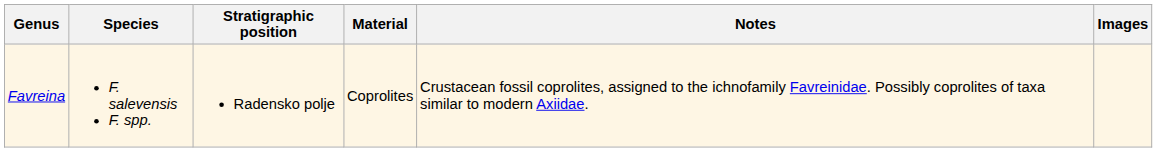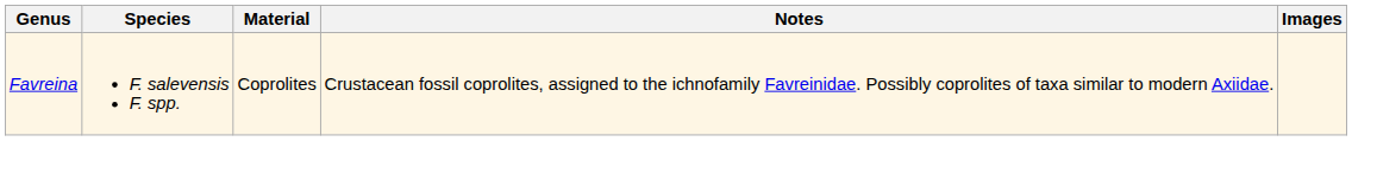 <table class="wikitable">
 <tr>
 <th>Genus</th>
 <th>Species</th>
-<th>Stratigraphic position</th>
 <th>Material</th>
 <th>Notes</th>
 <th>Images</th>
 </tr>
 <tr>
 <td style="background:#FEF6E4 ;"><em><a href='#'>Favreina</a></em></td>
 <td style="background:#FEF6E4 ;"><br><ul><li><em>F. salevensis</em></li><li><em>F. spp.</em></li></ul></td>
-<td style="background:#FEF6E4 ;"><br><ul><li>Radensko polje</li></ul></td>
 <td style="background:#FEF6E4 ;">Coprolites</td>
 <td style="background:#FEF6E4 ;">Crustacean fossil coprolites, assigned to the ichnofamily <a href='#'>Favreinidae</a>. Possibly coprolites of taxa similar to modern <a href='#'>Axiidae</a>.</td>
 <td style="background:#FEF6E4 ;"></td>
 </tr>
 </table>
